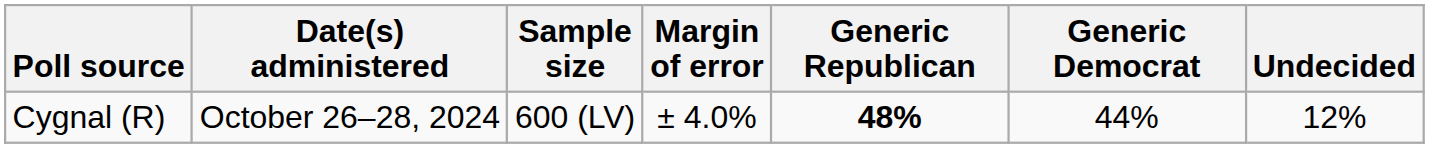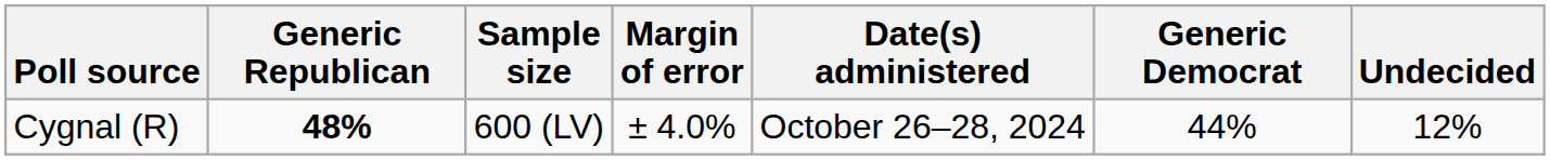 <table class="wikitable" style="font-size:90%;text-align:center;">
 <tr valign=bottom>
 <th>Poll source</th>
-<th>Date(s)<br>administered</th>
+<th style="width:100px;">Generic<br>Republican</th>
 <th>Sample<br>size</th>
 <th>Margin<br>of error</th>
-<th style="width:100px;">Generic<br>Republican</th>
+<th>Date(s)<br>administered</th>
 <th style="width:100px;">Generic<br>Democrat</th>
 <th>Undecided</th>
 </tr>
 <tr>
 <td style="text-align:left;">Cygnal (R)</td>
-<td>October 26–28, 2024</td>
+<td><strong>48%</strong></td>
 <td>600 (LV)</td>
 <td>± 4.0%</td>
-<td><strong>48%</strong></td>
+<td>October 26–28, 2024</td>
 <td>44%</td>
 <td>12%</td>
 </tr>
 </table>
